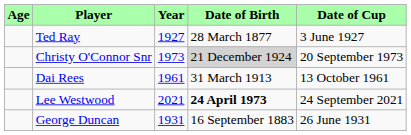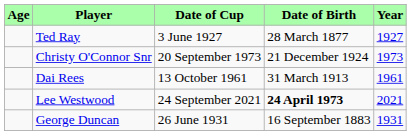 <table class="wikitable">
 <tr style="background:#aaffaa;">
 <td align="center"><strong>Age</strong></td>
 <td align="center"><strong>Player</strong></td>
+<td align="center"><strong>Date of Cup</strong></td>
+<td align="center"><strong>Date of Birth</strong></td>
 <td align="center"><strong>Year</strong></td>
-<td align="center"><strong>Date of Birth</strong></td>
-<td align="center"><strong>Date of Cup</strong></td>
 </tr>
 <tr>
 <td></td>
 <td><a href='#'>Ted Ray</a></td>
+<td>3 June 1927</td>
+<td>28 March 1877</td>
 <td><a href='#'>1927</a></td>
-<td>28 March 1877</td>
-<td>3 June 1927</td>
 </tr>
 <tr>
 <td></td>
 <td><a href='#'>Christy O'Connor Snr</a></td>
+<td>20 September 1973</td>
+<td>21 December 1924</td>
 <td><a href='#'>1973</a></td>
-<td style="background: lightgrey;">21 December 1924</td>
-<td>20 September 1973</td>
 </tr>
 <tr>
 <td></td>
 <td><a href='#'>Dai Rees</a></td>
+<td>13 October 1961</td>
+<td>31 March 1913</td>
 <td><a href='#'>1961</a></td>
-<td>31 March 1913</td>
-<td>13 October 1961</td>
 </tr>
 <tr>
 <td></td>
 <td><a href='#'>Lee Westwood</a></td>
+<td>24 September 2021</td>
+<td><strong>24 April 1973</strong></td>
 <td><a href='#'>2021</a></td>
-<td><strong>24 April 1973</strong></td>
-<td>24 September 2021</td>
 </tr>
 <tr>
 <td></td>
 <td><a href='#'>George Duncan</a></td>
+<td>26 June 1931</td>
+<td>16 September 1883</td>
 <td><a href='#'>1931</a></td>
-<td>16 September 1883</td>
-<td>26 June 1931</td>
 </tr>
 </table>
